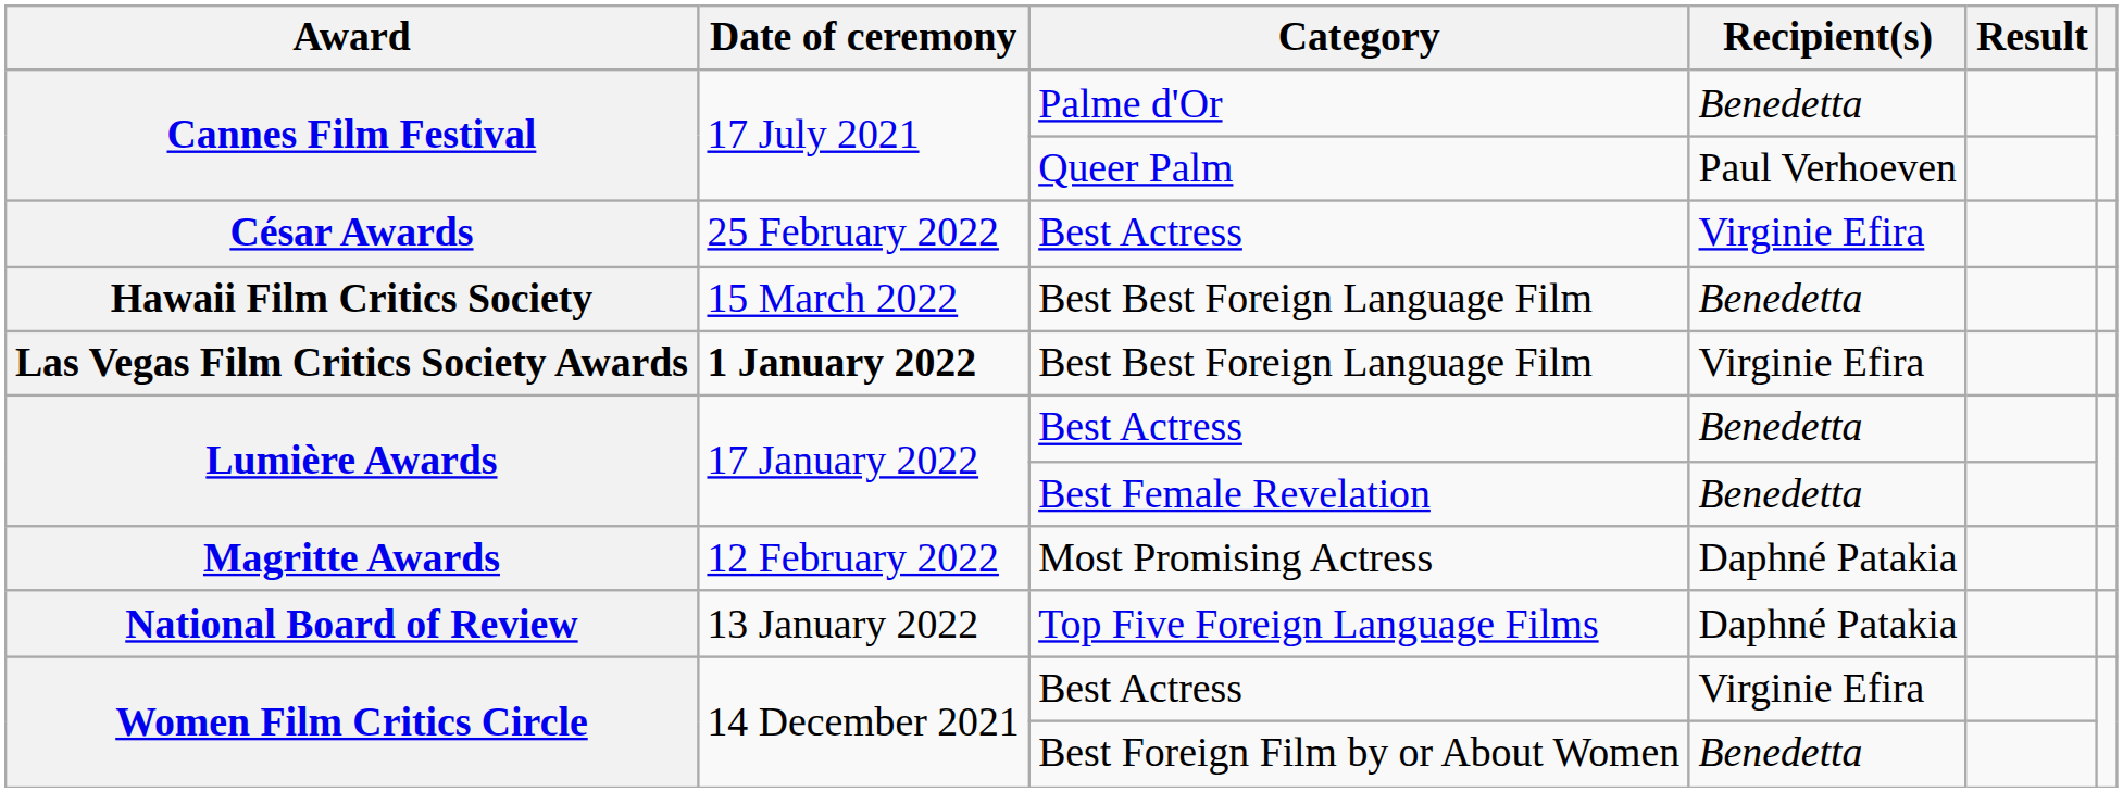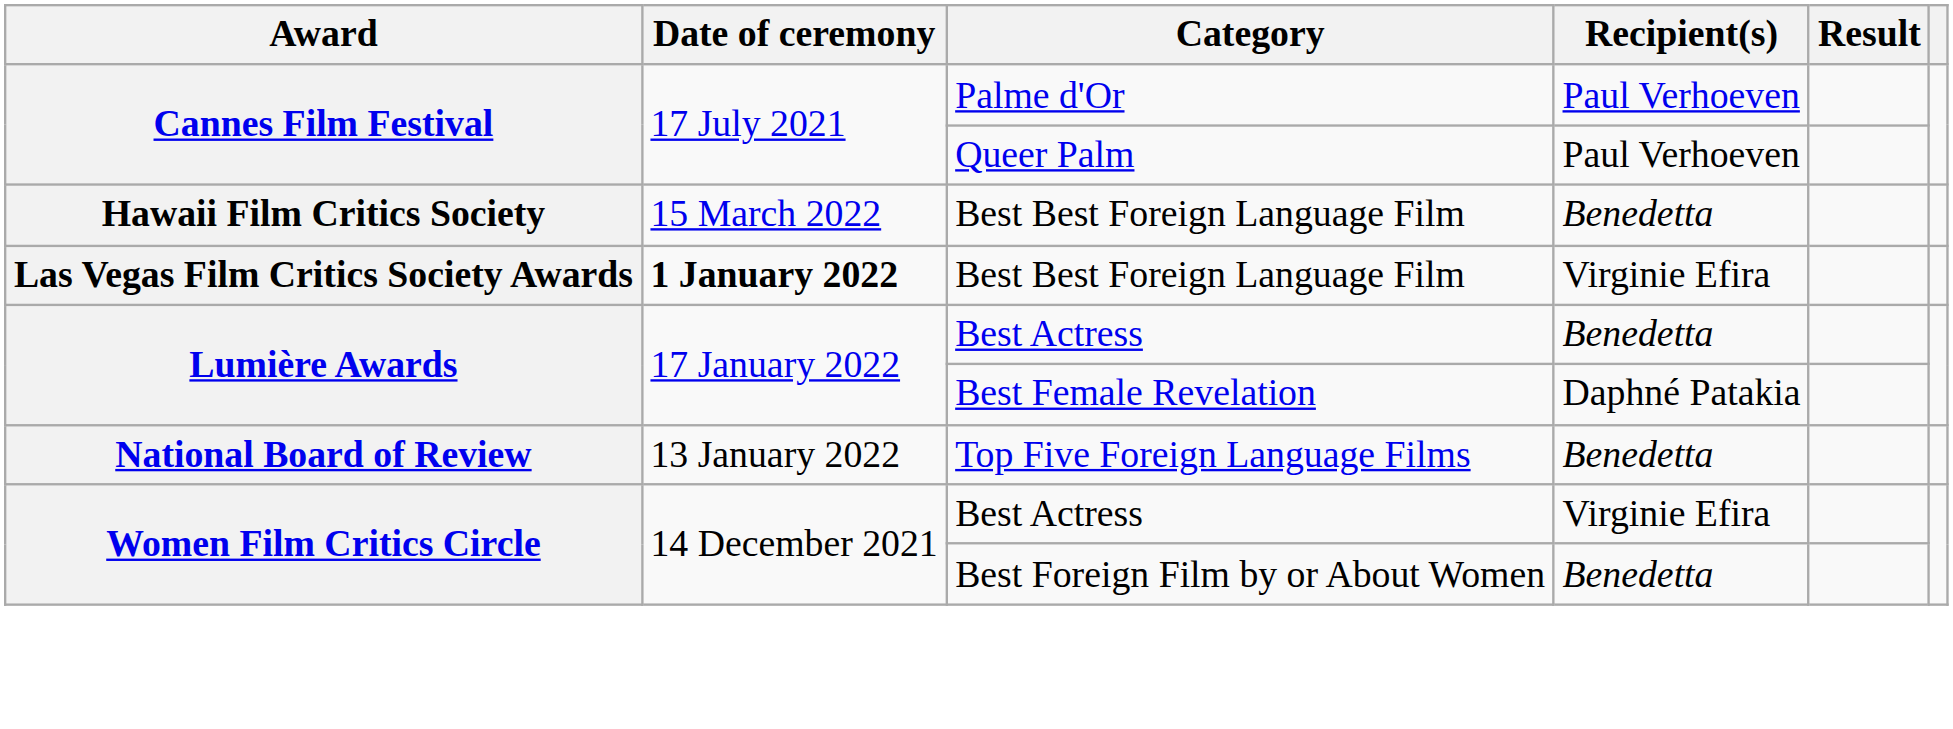 <table class="wikitable sortable plainrowheaders">
 <tr>
 <th scope="col">Award</th>
 <th scope="col">Date of ceremony</th>
 <th scope="col">Category</th>
 <th scope="col">Recipient(s)</th>
 <th scope="col">Result</th>
 <th scope="col" class="unsortable"></th>
 </tr>
 <tr>
 <th scope="row" rowspan="2"><a href='#'>Cannes Film Festival</a></th>
 <td rowspan="2"><a href='#'>17 July 2021</a></td>
 <td><a href='#'>Palme d'Or</a></td>
-<td><em>Benedetta</em></td>
+<td><a href='#'>Paul Verhoeven</a></td>
 <td></td>
 <td rowspan="2" style="text-align:center;"></td>
 </tr>
 <tr>
 <td><a href='#'>Queer Palm</a></td>
 <td>Paul Verhoeven</td>
 <td></td>
-</tr>
-<tr>
-<th scope="row"><a href='#'>César Awards</a></th>
-<td><a href='#'>25 February 2022</a></td>
-<td><a href='#'>Best Actress</a></td>
-<td><a href='#'>Virginie Efira</a></td>
-<td></td>
-<td style="text-align:center;"></td>
 </tr>
 <tr>
 <th scope="row">Hawaii Film Critics Society</th>
 <td><a href='#'>15 March 2022</a></td>
 <td>Best Best Foreign Language Film</td>
 <td><em>Benedetta</em></td>
 <td></td>
 <td style="text-align:center;"></td>
 </tr>
 <tr>
 <th scope="row">Las Vegas Film Critics Society Awards</th>
 <td><strong>1 January 2022</strong></td>
 <td>Best Best Foreign Language Film</td>
 <td>Virginie Efira</td>
 <td></td>
 <td style="text-align:center;"></td>
 </tr>
 <tr>
 <th scope="row" rowspan="2"><a href='#'>Lumière Awards</a></th>
 <td rowspan="2"><a href='#'>17 January 2022</a></td>
 <td><a href='#'>Best Actress</a></td>
 <td><em>Benedetta</em></td>
 <td></td>
 <td rowspan="2" style="text-align:center;"></td>
 </tr>
 <tr>
 <td><a href='#'>Best Female Revelation</a></td>
-<td><em>Benedetta</em></td>
-<td></td>
-</tr>
-<tr>
-<th scope="row"><a href='#'>Magritte Awards</a></th>
-<td><a href='#'>12 February 2022</a></td>
-<td>Most Promising Actress</td>
 <td>Daphné Patakia</td>
 <td></td>
-<td style="text-align:center;"></td>
 </tr>
 <tr>
 <th scope="row"><a href='#'>National Board of Review</a></th>
 <td>13 January 2022</td>
 <td><a href='#'>Top Five Foreign Language Films</a></td>
-<td>Daphné Patakia</td>
+<td><em>Benedetta</em></td>
 <td></td>
 <td style="text-align:center;"></td>
 </tr>
 <tr>
 <th scope="row" rowspan="2"><a href='#'>Women Film Critics Circle</a></th>
 <td rowspan="2">14 December 2021</td>
 <td>Best Actress</td>
 <td>Virginie Efira</td>
 <td></td>
 <td rowspan="2" style="text-align:center;"></td>
 </tr>
 <tr>
 <td>Best Foreign Film by or About Women</td>
 <td><em>Benedetta</em></td>
 <td></td>
 </tr>
 </table>
